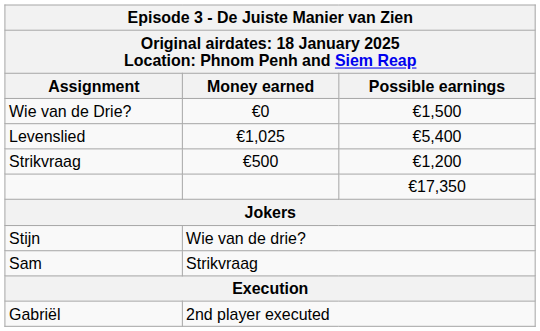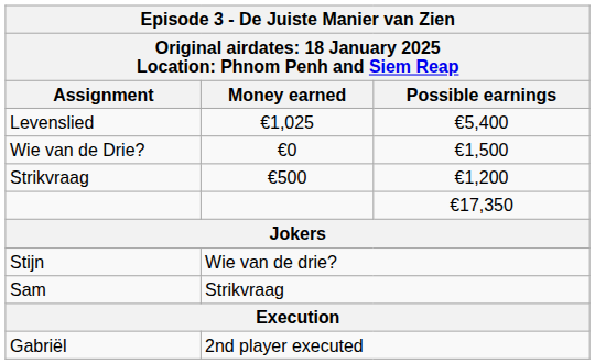 <table class="wikitable" style="font-size: 95%; margin: 10px" align="right" width="40%">
 <tr>
 <th colspan=3>Episode 3 - De Juiste Manier van Zien</th>
 </tr>
 <tr>
 <th colspan=3>Original airdates: 18 January 2025<br>Location: Phnom Penh and <a href='#'>Siem Reap</a></th>
 </tr>
 <tr>
 <th>Assignment</th>
 <th>Money earned</th>
 <th>Possible earnings</th>
 </tr>
 <tr>
+<td>Levenslied</td>
+<td align="center">€1,025</td>
+<td align="center">€5,400</td>
+</tr>
+<tr>
 <td>Wie van de Drie?</td>
 <td align="center">€0</td>
 <td align="center">€1,500</td>
-</tr>
-<tr>
-<td>Levenslied</td>
-<td align="center">€1,025</td>
-<td align="center">€5,400</td>
 </tr>
 <tr>
 <td>Strikvraag</td>
 <td align="center">€500</td>
 <td align="center">€1,200</td>
 </tr>
 <tr>
 <td><strong></strong></td>
 <td align="center"><strong></strong></td>
 <td align="center">€17,350</td>
 </tr>
 <tr>
 <th colspan=3>Jokers</th>
 </tr>
 <tr>
 <td>Stijn</td>
 <td colspan=2>Wie van de drie?</td>
 </tr>
 <tr>
 <td>Sam</td>
 <td colspan=2>Strikvraag</td>
 </tr>
 <tr>
 <th colspan=3>Execution</th>
 </tr>
 <tr>
 <td>Gabriël</td>
 <td colspan="2">2nd player executed</td>
 </tr>
 </table>
